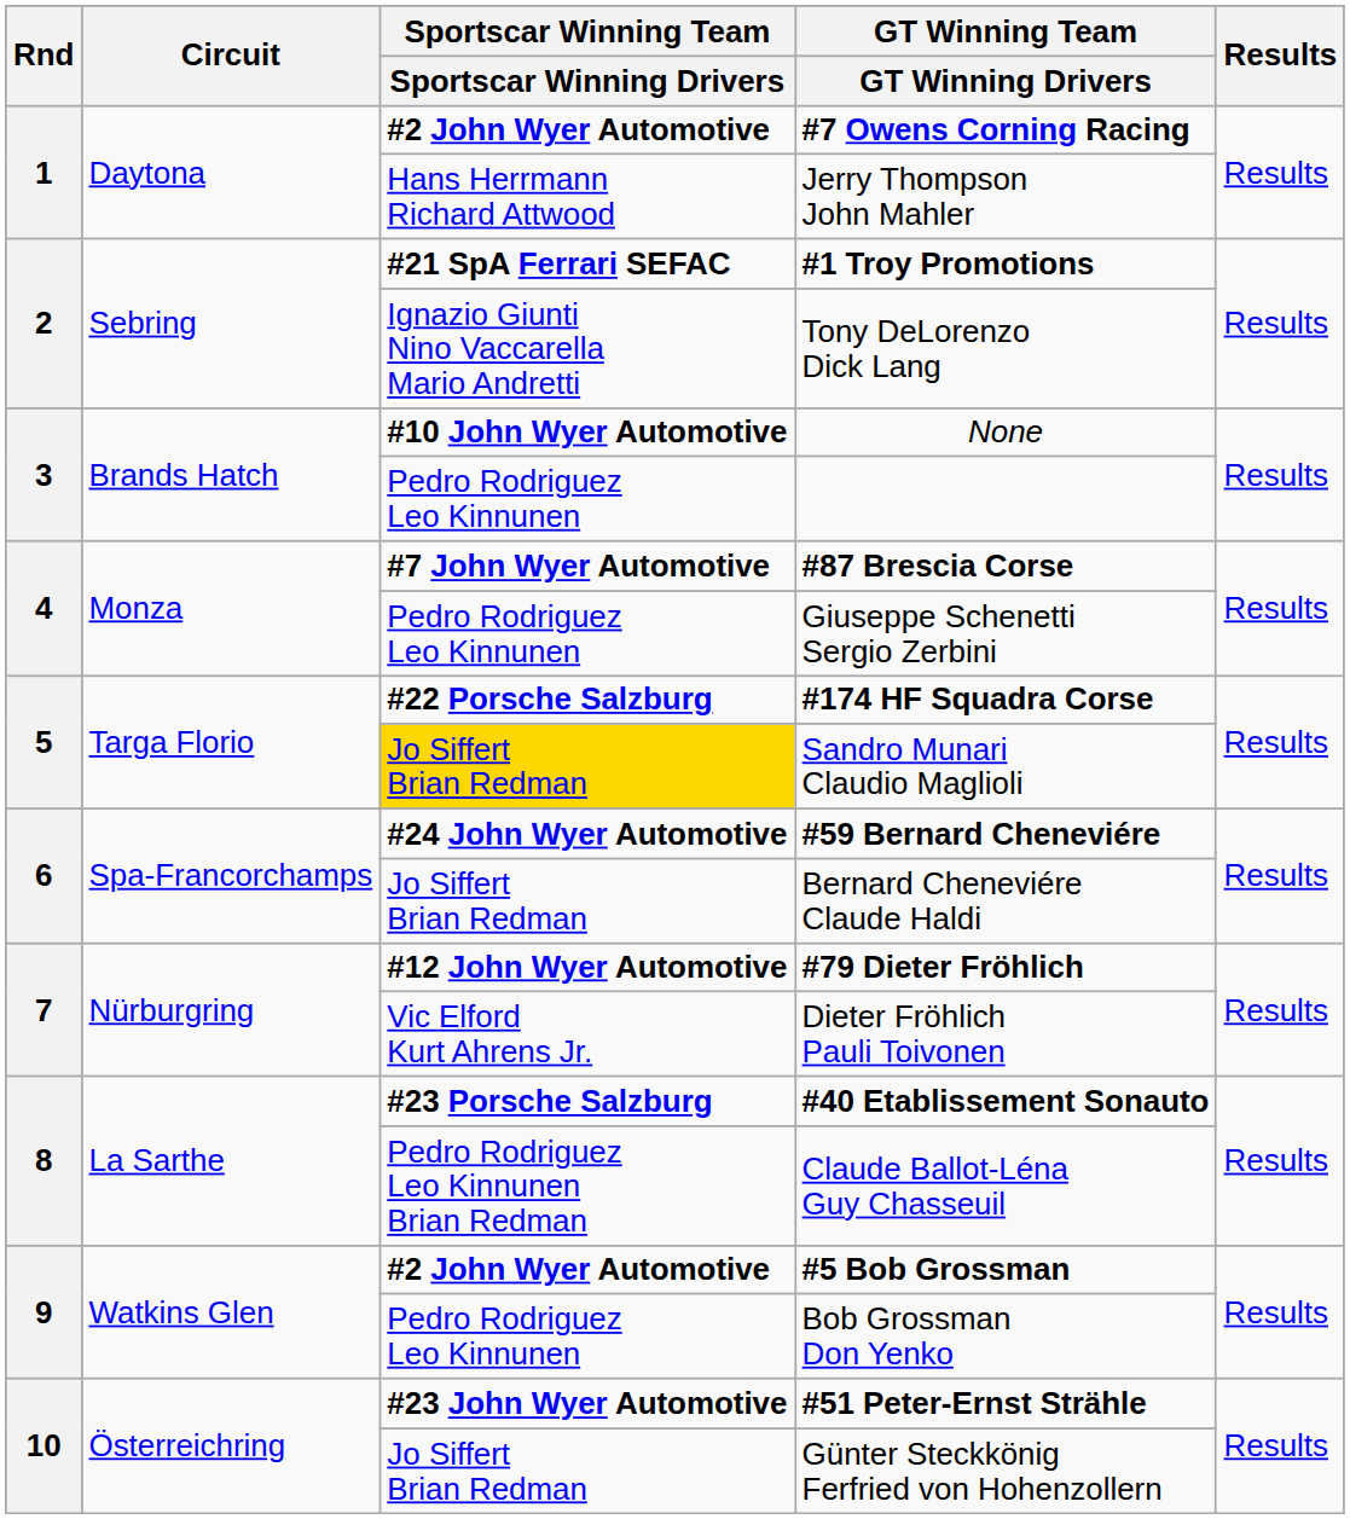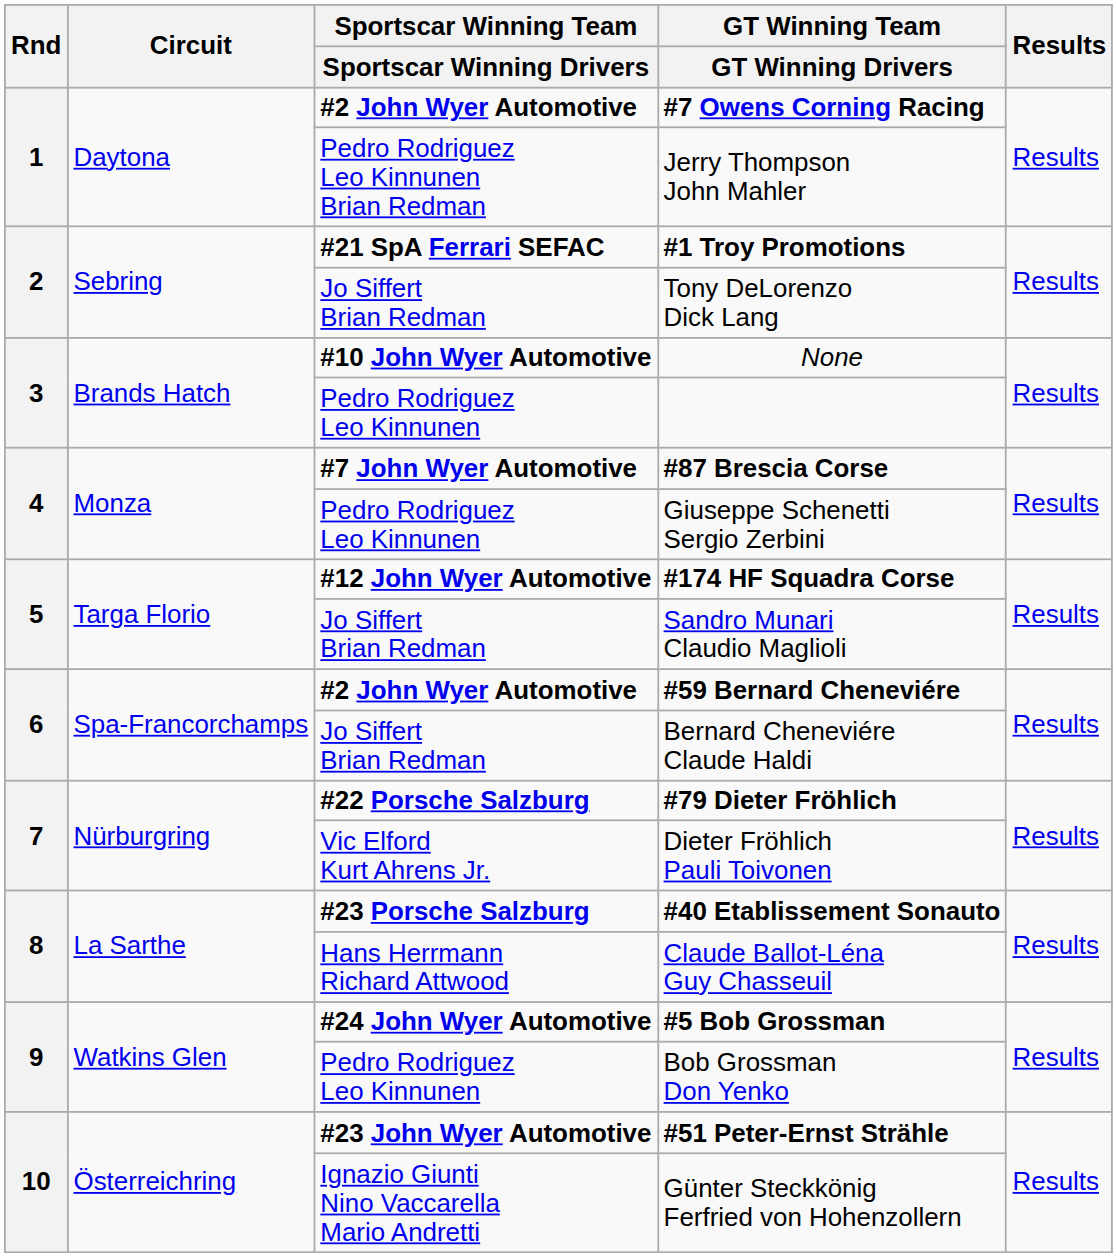 <table class="wikitable" style="font-size: 90%;">
 <tr>
 <th rowspan=2>Rnd</th>
 <th rowspan=2>Circuit</th>
 <th>Sportscar Winning Team</th>
 <th>GT Winning Team</th>
 <th rowspan=2>Results</th>
 </tr>
 <tr>
 <th>Sportscar Winning Drivers</th>
 <th>GT Winning Drivers</th>
 </tr>
 <tr>
 <th rowspan=2>1</th>
 <td rowspan=2><a href='#'>Daytona</a></td>
 <td><strong> #2 <a href='#'>John Wyer</a> Automotive</strong></td>
 <td><strong> #7 <a href='#'>Owens Corning</a> Racing</strong></td>
 <td rowspan=2><a href='#'>Results</a></td>
 </tr>
 <tr>
-<td> <a href='#'>Hans Herrmann</a><br> <a href='#'>Richard Attwood</a></td>
+<td> <a href='#'>Pedro Rodriguez</a><br> <a href='#'>Leo Kinnunen</a><br> <a href='#'>Brian Redman</a></td>
 <td> Jerry Thompson<br> John Mahler</td>
 </tr>
 <tr>
 <th rowspan=2>2</th>
 <td rowspan=2><a href='#'>Sebring</a></td>
 <td><strong> #21 SpA <a href='#'>Ferrari</a> SEFAC</strong></td>
 <td><strong> #1 Troy Promotions</strong></td>
 <td rowspan=2><a href='#'>Results</a></td>
 </tr>
 <tr>
-<td> <a href='#'>Ignazio Giunti</a><br> <a href='#'>Nino Vaccarella</a><br> <a href='#'>Mario Andretti</a></td>
+<td> <a href='#'>Jo Siffert</a><br> <a href='#'>Brian Redman</a></td>
 <td> Tony DeLorenzo<br> Dick Lang</td>
 </tr>
 <tr>
 <th rowspan=2>3</th>
 <td rowspan=2><a href='#'>Brands Hatch</a></td>
 <td><strong> #10 <a href='#'>John Wyer</a> Automotive</strong></td>
 <td align=center><em>None</em></td>
 <td rowspan=2><a href='#'>Results</a></td>
 </tr>
 <tr>
 <td> <a href='#'>Pedro Rodriguez</a><br> <a href='#'>Leo Kinnunen</a></td>
 <td></td>
 </tr>
 <tr>
 <th rowspan=2>4</th>
 <td rowspan=2><a href='#'>Monza</a></td>
 <td><strong> #7 <a href='#'>John Wyer</a> Automotive</strong></td>
 <td><strong> #87 Brescia Corse</strong></td>
 <td rowspan=2><a href='#'>Results</a></td>
 </tr>
 <tr>
 <td> <a href='#'>Pedro Rodriguez</a><br> <a href='#'>Leo Kinnunen</a></td>
 <td> Giuseppe Schenetti<br> Sergio Zerbini</td>
 </tr>
 <tr>
 <th rowspan=2>5</th>
 <td rowspan=2><a href='#'>Targa Florio</a></td>
-<td><strong> #22 <a href='#'>Porsche Salzburg</a></strong></td>
+<td><strong> #12 <a href='#'>John Wyer</a> Automotive</strong></td>
 <td><strong> #174 HF Squadra Corse</strong></td>
 <td rowspan=2><a href='#'>Results</a></td>
 </tr>
 <tr>
-<td style="background: gold;"> <a href='#'>Jo Siffert</a><br> <a href='#'>Brian Redman</a></td>
+<td> <a href='#'>Jo Siffert</a><br> <a href='#'>Brian Redman</a></td>
 <td> <a href='#'>Sandro Munari</a><br> Claudio Maglioli</td>
 </tr>
 <tr>
 <th rowspan=2>6</th>
 <td rowspan=2><a href='#'>Spa-Francorchamps</a></td>
-<td><strong> #24 <a href='#'>John Wyer</a> Automotive</strong></td>
+<td><strong> #2 <a href='#'>John Wyer</a> Automotive</strong></td>
 <td><strong> #59 Bernard Cheneviére</strong></td>
 <td rowspan=2><a href='#'>Results</a></td>
 </tr>
 <tr>
 <td> <a href='#'>Jo Siffert</a><br> <a href='#'>Brian Redman</a></td>
 <td> Bernard Cheneviére<br> Claude Haldi</td>
 </tr>
 <tr>
 <th rowspan=2>7</th>
 <td rowspan=2><a href='#'>Nürburgring</a></td>
-<td><strong> #12 <a href='#'>John Wyer</a> Automotive</strong></td>
+<td><strong> #22 <a href='#'>Porsche Salzburg</a></strong></td>
 <td><strong> #79 Dieter Fröhlich</strong></td>
 <td rowspan=2><a href='#'>Results</a></td>
 </tr>
 <tr>
 <td> <a href='#'>Vic Elford</a><br> <a href='#'>Kurt Ahrens Jr.</a></td>
 <td> Dieter Fröhlich<br> <a href='#'>Pauli Toivonen</a></td>
 </tr>
 <tr>
 <th rowspan=2>8</th>
 <td rowspan=2><a href='#'>La Sarthe</a></td>
 <td><strong> #23 <a href='#'>Porsche Salzburg</a></strong></td>
 <td><strong> #40 Etablissement Sonauto</strong></td>
 <td rowspan=2><a href='#'>Results</a></td>
 </tr>
 <tr>
-<td> <a href='#'>Pedro Rodriguez</a><br> <a href='#'>Leo Kinnunen</a><br> <a href='#'>Brian Redman</a></td>
+<td> <a href='#'>Hans Herrmann</a><br> <a href='#'>Richard Attwood</a></td>
 <td> <a href='#'>Claude Ballot-Léna</a><br> <a href='#'>Guy Chasseuil</a></td>
 </tr>
 <tr>
 <th rowspan=2>9</th>
 <td rowspan=2><a href='#'>Watkins Glen</a></td>
-<td><strong> #2 <a href='#'>John Wyer</a> Automotive</strong></td>
+<td><strong> #24 <a href='#'>John Wyer</a> Automotive</strong></td>
 <td><strong> #5 Bob Grossman</strong></td>
 <td rowspan=2><a href='#'>Results</a></td>
 </tr>
 <tr>
 <td> <a href='#'>Pedro Rodriguez</a><br> <a href='#'>Leo Kinnunen</a></td>
 <td> Bob Grossman<br> <a href='#'>Don Yenko</a></td>
 </tr>
 <tr>
 <th rowspan=2>10</th>
 <td rowspan=2><a href='#'>Österreichring</a></td>
 <td><strong> #23 <a href='#'>John Wyer</a> Automotive</strong></td>
 <td><strong> #51 Peter-Ernst Strähle</strong></td>
 <td rowspan=2><a href='#'>Results</a></td>
 </tr>
 <tr>
-<td> <a href='#'>Jo Siffert</a><br> <a href='#'>Brian Redman</a></td>
+<td> <a href='#'>Ignazio Giunti</a><br> <a href='#'>Nino Vaccarella</a><br> <a href='#'>Mario Andretti</a></td>
 <td> Günter Steckkönig<br> Ferfried von Hohenzollern</td>
 </tr>
 </table>
